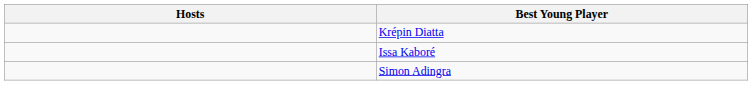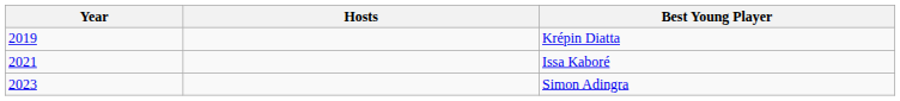 <table class="wikitable" style="text-align:left; font-size:99%;" width="50%">
 <tr>
+<th width="10%">Year</th>
 <th width="20%">Hosts</th>
 <th width="20%">Best Young Player</th>
 </tr>
 <tr>
+<td><a href='#'>2019</a></td>
 <td></td>
 <td> <a href='#'>Krépin Diatta</a></td>
 </tr>
 <tr>
+<td><a href='#'>2021</a></td>
 <td></td>
 <td> <a href='#'>Issa Kaboré</a></td>
 </tr>
 <tr>
+<td><a href='#'>2023</a></td>
 <td></td>
 <td> <a href='#'>Simon Adingra</a></td>
 </tr>
 </table>
